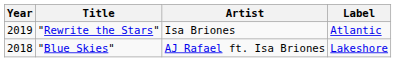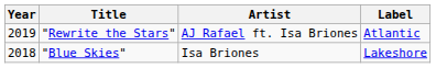 <table class="wikitable">
 <tr>
 <th>Year</th>
 <th>Title</th>
 <th>Artist</th>
 <th class="unsortable">Label</th>
 </tr>
 <tr>
 <td>2019</td>
 <td>"<a href='#'>Rewrite the Stars</a>"</td>
-<td>Isa Briones</td>
+<td><a href='#'>AJ Rafael</a> ft. Isa Briones</td>
 <td><a href='#'>Atlantic</a></td>
 </tr>
 <tr>
 <td>2018</td>
 <td>"<a href='#'>Blue Skies</a>"</td>
-<td><a href='#'>AJ Rafael</a> ft. Isa Briones</td>
+<td>Isa Briones</td>
 <td><a href='#'>Lakeshore</a></td>
 </tr>
 </table>
